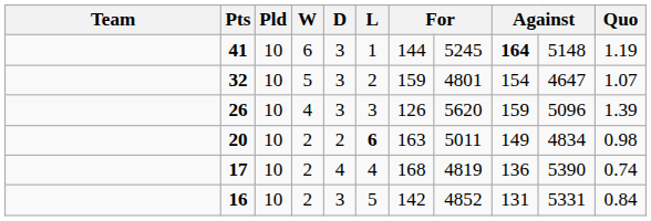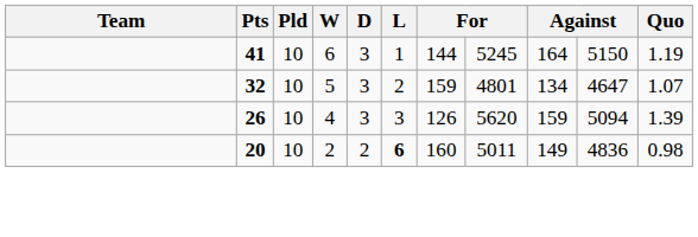 <table class="wikitable" style="text-align:center;">
 <tr>
 <th width=175>Team</th>
 <th style="width:20px;" abbr="Points">Pts</th>
 <th style="width:20px;" abbr="Played">Pld</th>
 <th style="width:20px;" abbr="Won">W</th>
 <th style="width:20px;" abbr="Draw">D</th>
 <th style="width:20px;" abbr="Lost">L</th>
 <th colspan="2" style="width:80px;" abbr="Score For">For</th>
 <th colspan="2" style="width:80px;" abbr="Score Against">Against</th>
 <th style="width:35px;" abbr="Quotient">Quo</th>
 </tr>
 <tr style="background:#f9f9f9;">
 <td style="text-align:left;"></td>
 <td><strong>41</strong></td>
 <td>10</td>
 <td>6</td>
 <td>3</td>
 <td>1</td>
 <td>144</td>
 <td>5245</td>
-<td><strong>164</strong></td>
-<td>5148</td>
+<td>164</td>
+<td>5150</td>
 <td>1.19</td>
 </tr>
 <tr style="background:#f9f9f9;">
 <td style="text-align:left;"></td>
 <td><strong>32</strong></td>
 <td>10</td>
 <td>5</td>
 <td>3</td>
 <td>2</td>
 <td>159</td>
 <td>4801</td>
-<td>154</td>
+<td>134</td>
 <td>4647</td>
 <td>1.07</td>
 </tr>
 <tr style="background:#f9f9f9;">
 <td style="text-align:left;"></td>
 <td><strong>26</strong></td>
 <td>10</td>
 <td>4</td>
 <td>3</td>
 <td>3</td>
 <td>126</td>
 <td>5620</td>
 <td>159</td>
-<td>5096</td>
+<td>5094</td>
 <td>1.39</td>
 </tr>
 <tr style="background:#f9f9f9;">
 <td style="text-align:left;"></td>
 <td><strong>20</strong></td>
 <td>10</td>
 <td>2</td>
 <td>2</td>
 <td><strong>6</strong></td>
-<td>163</td>
+<td>160</td>
 <td>5011</td>
 <td>149</td>
-<td>4834</td>
+<td>4836</td>
 <td>0.98</td>
 </tr>
-<tr style="background:#f9f9f9;">
-<td style="text-align:left;"></td>
-<td><strong>17</strong></td>
-<td>10</td>
-<td>2</td>
-<td>4</td>
-<td>4</td>
-<td>168</td>
-<td>4819</td>
-<td>136</td>
-<td>5390</td>
-<td>0.74</td>
-</tr>
-<tr style="background:#f9f9f9;">
-<td style="text-align:left;"></td>
-<td><strong>16</strong></td>
-<td>10</td>
-<td>2</td>
-<td>3</td>
-<td>5</td>
-<td>142</td>
-<td>4852</td>
-<td>131</td>
-<td>5331</td>
-<td>0.84</td>
-</tr>
 </table>
